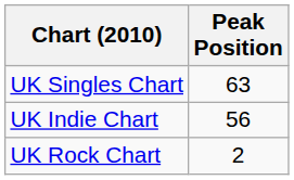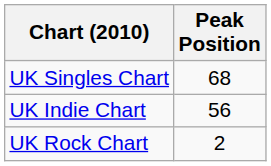 <table class="wikitable">
 <tr>
 <th>Chart (2010)</th>
 <th>Peak<br>Position</th>
 </tr>
 <tr>
 <td><a href='#'>UK Singles Chart</a></td>
-<td style="text-align:center;">63</td>
+<td style="text-align:center;">68</td>
 </tr>
 <tr>
 <td><a href='#'>UK Indie Chart</a></td>
 <td style="text-align:center;">56</td>
 </tr>
 <tr>
 <td><a href='#'>UK Rock Chart</a></td>
 <td style="text-align:center;">2</td>
 </tr>
 </table>
